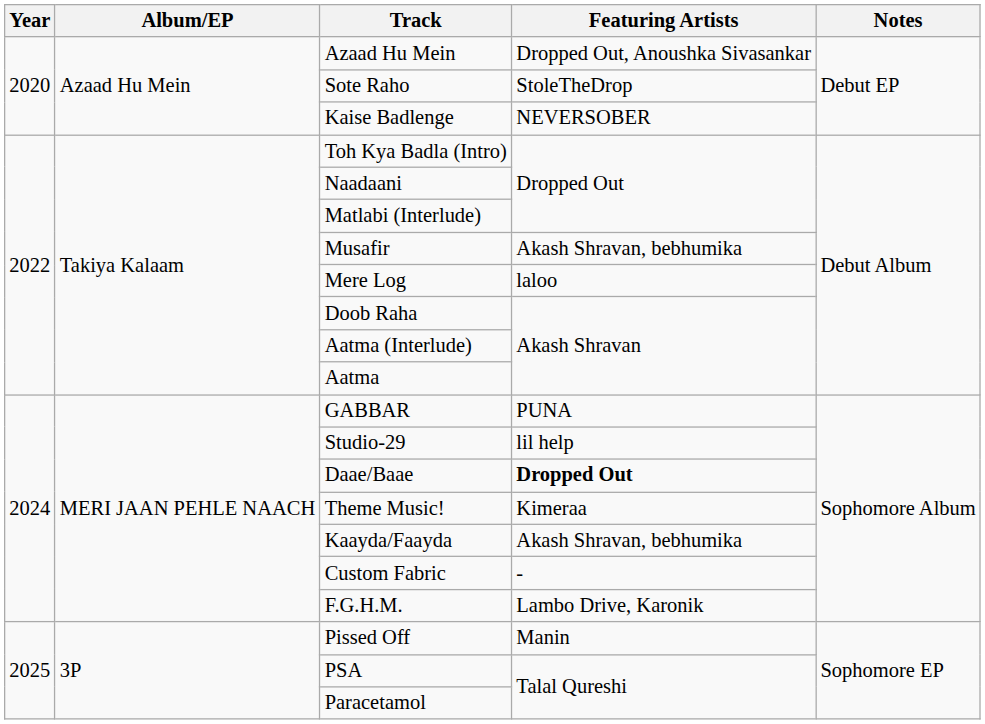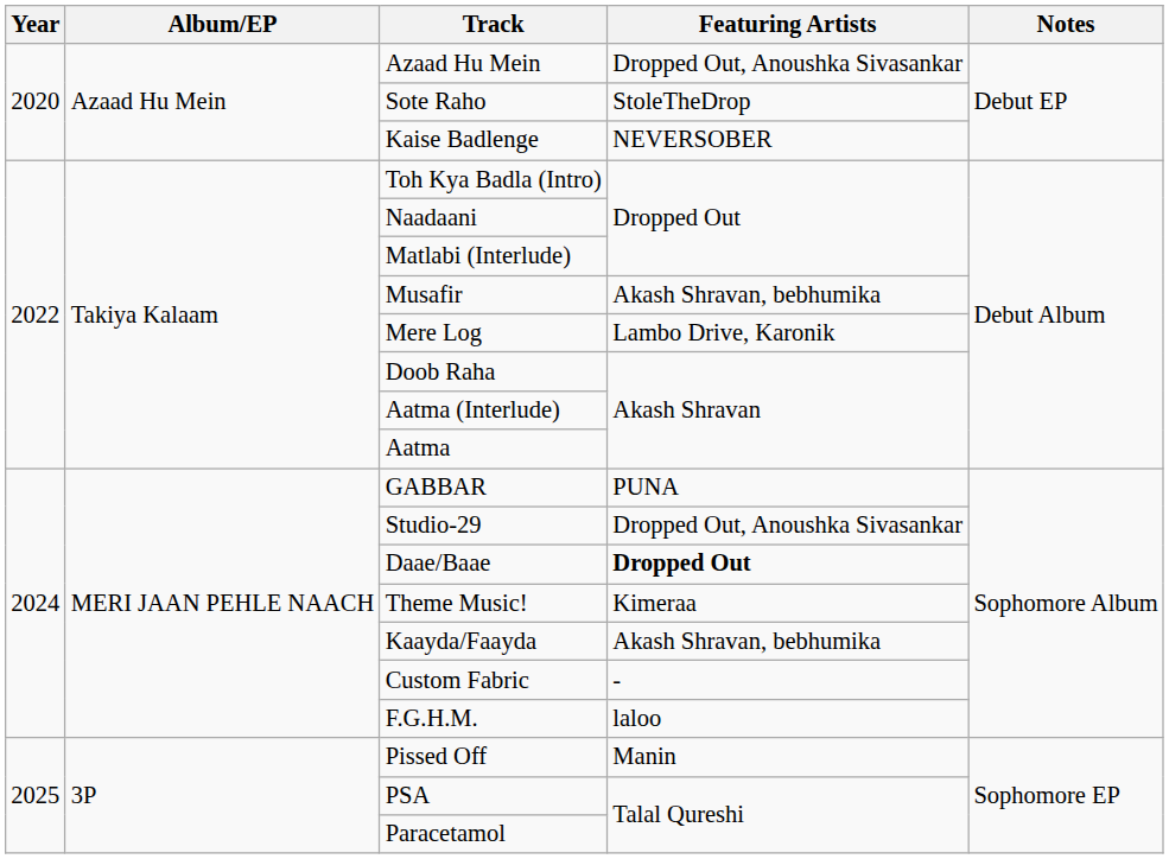 <table class="wikitable">
 <tr>
 <th>Year</th>
 <th>Album/EP</th>
 <th>Track</th>
 <th>Featuring Artists</th>
 <th>Notes</th>
 </tr>
 <tr>
 <td rowspan="3">2020</td>
 <td rowspan="3">Azaad Hu Mein</td>
 <td>Azaad Hu Mein</td>
 <td>Dropped Out, Anoushka Sivasankar</td>
 <td rowspan="3">Debut EP</td>
 </tr>
 <tr>
 <td>Sote Raho</td>
 <td>StoleTheDrop</td>
 </tr>
 <tr>
 <td>Kaise Badlenge</td>
 <td>NEVERSOBER</td>
 </tr>
 <tr>
 <td rowspan="8">2022</td>
 <td rowspan="8">Takiya Kalaam</td>
 <td>Toh Kya Badla (Intro)</td>
 <td rowspan="3">Dropped Out</td>
 <td rowspan="8">Debut Album</td>
 </tr>
 <tr>
 <td>Naadaani</td>
 </tr>
 <tr>
 <td>Matlabi (Interlude)</td>
 </tr>
 <tr>
 <td>Musafir</td>
 <td>Akash Shravan, bebhumika</td>
 </tr>
 <tr>
 <td>Mere Log</td>
-<td>laloo</td>
+<td>Lambo Drive, Karonik</td>
 </tr>
 <tr>
 <td>Doob Raha</td>
 <td rowspan="3">Akash Shravan</td>
 </tr>
 <tr>
 <td>Aatma (Interlude)</td>
 </tr>
 <tr>
 <td>Aatma</td>
 </tr>
 <tr>
 <td rowspan="7">2024</td>
 <td rowspan="7">MERI JAAN PEHLE NAACH</td>
 <td>GABBAR</td>
 <td>PUNA</td>
 <td rowspan="7">Sophomore Album</td>
 </tr>
 <tr>
 <td>Studio-29</td>
-<td>lil help</td>
+<td>Dropped Out, Anoushka Sivasankar</td>
 </tr>
 <tr>
 <td>Daae/Baae</td>
 <td><strong>Dropped Out</strong></td>
 </tr>
 <tr>
 <td>Theme Music!</td>
 <td>Kimeraa</td>
 </tr>
 <tr>
 <td>Kaayda/Faayda</td>
 <td>Akash Shravan, bebhumika</td>
 </tr>
 <tr>
 <td>Custom Fabric</td>
 <td>-</td>
 </tr>
 <tr>
 <td>F.G.H.M.</td>
-<td>Lambo Drive, Karonik</td>
+<td>laloo</td>
 </tr>
 <tr>
 <td rowspan="3">2025</td>
 <td rowspan="3">3P</td>
 <td>Pissed Off</td>
 <td>Manin</td>
 <td rowspan="3">Sophomore EP</td>
 </tr>
 <tr>
 <td>PSA</td>
 <td rowspan="2">Talal Qureshi</td>
 </tr>
 <tr>
 <td>Paracetamol</td>
 </tr>
 </table>
